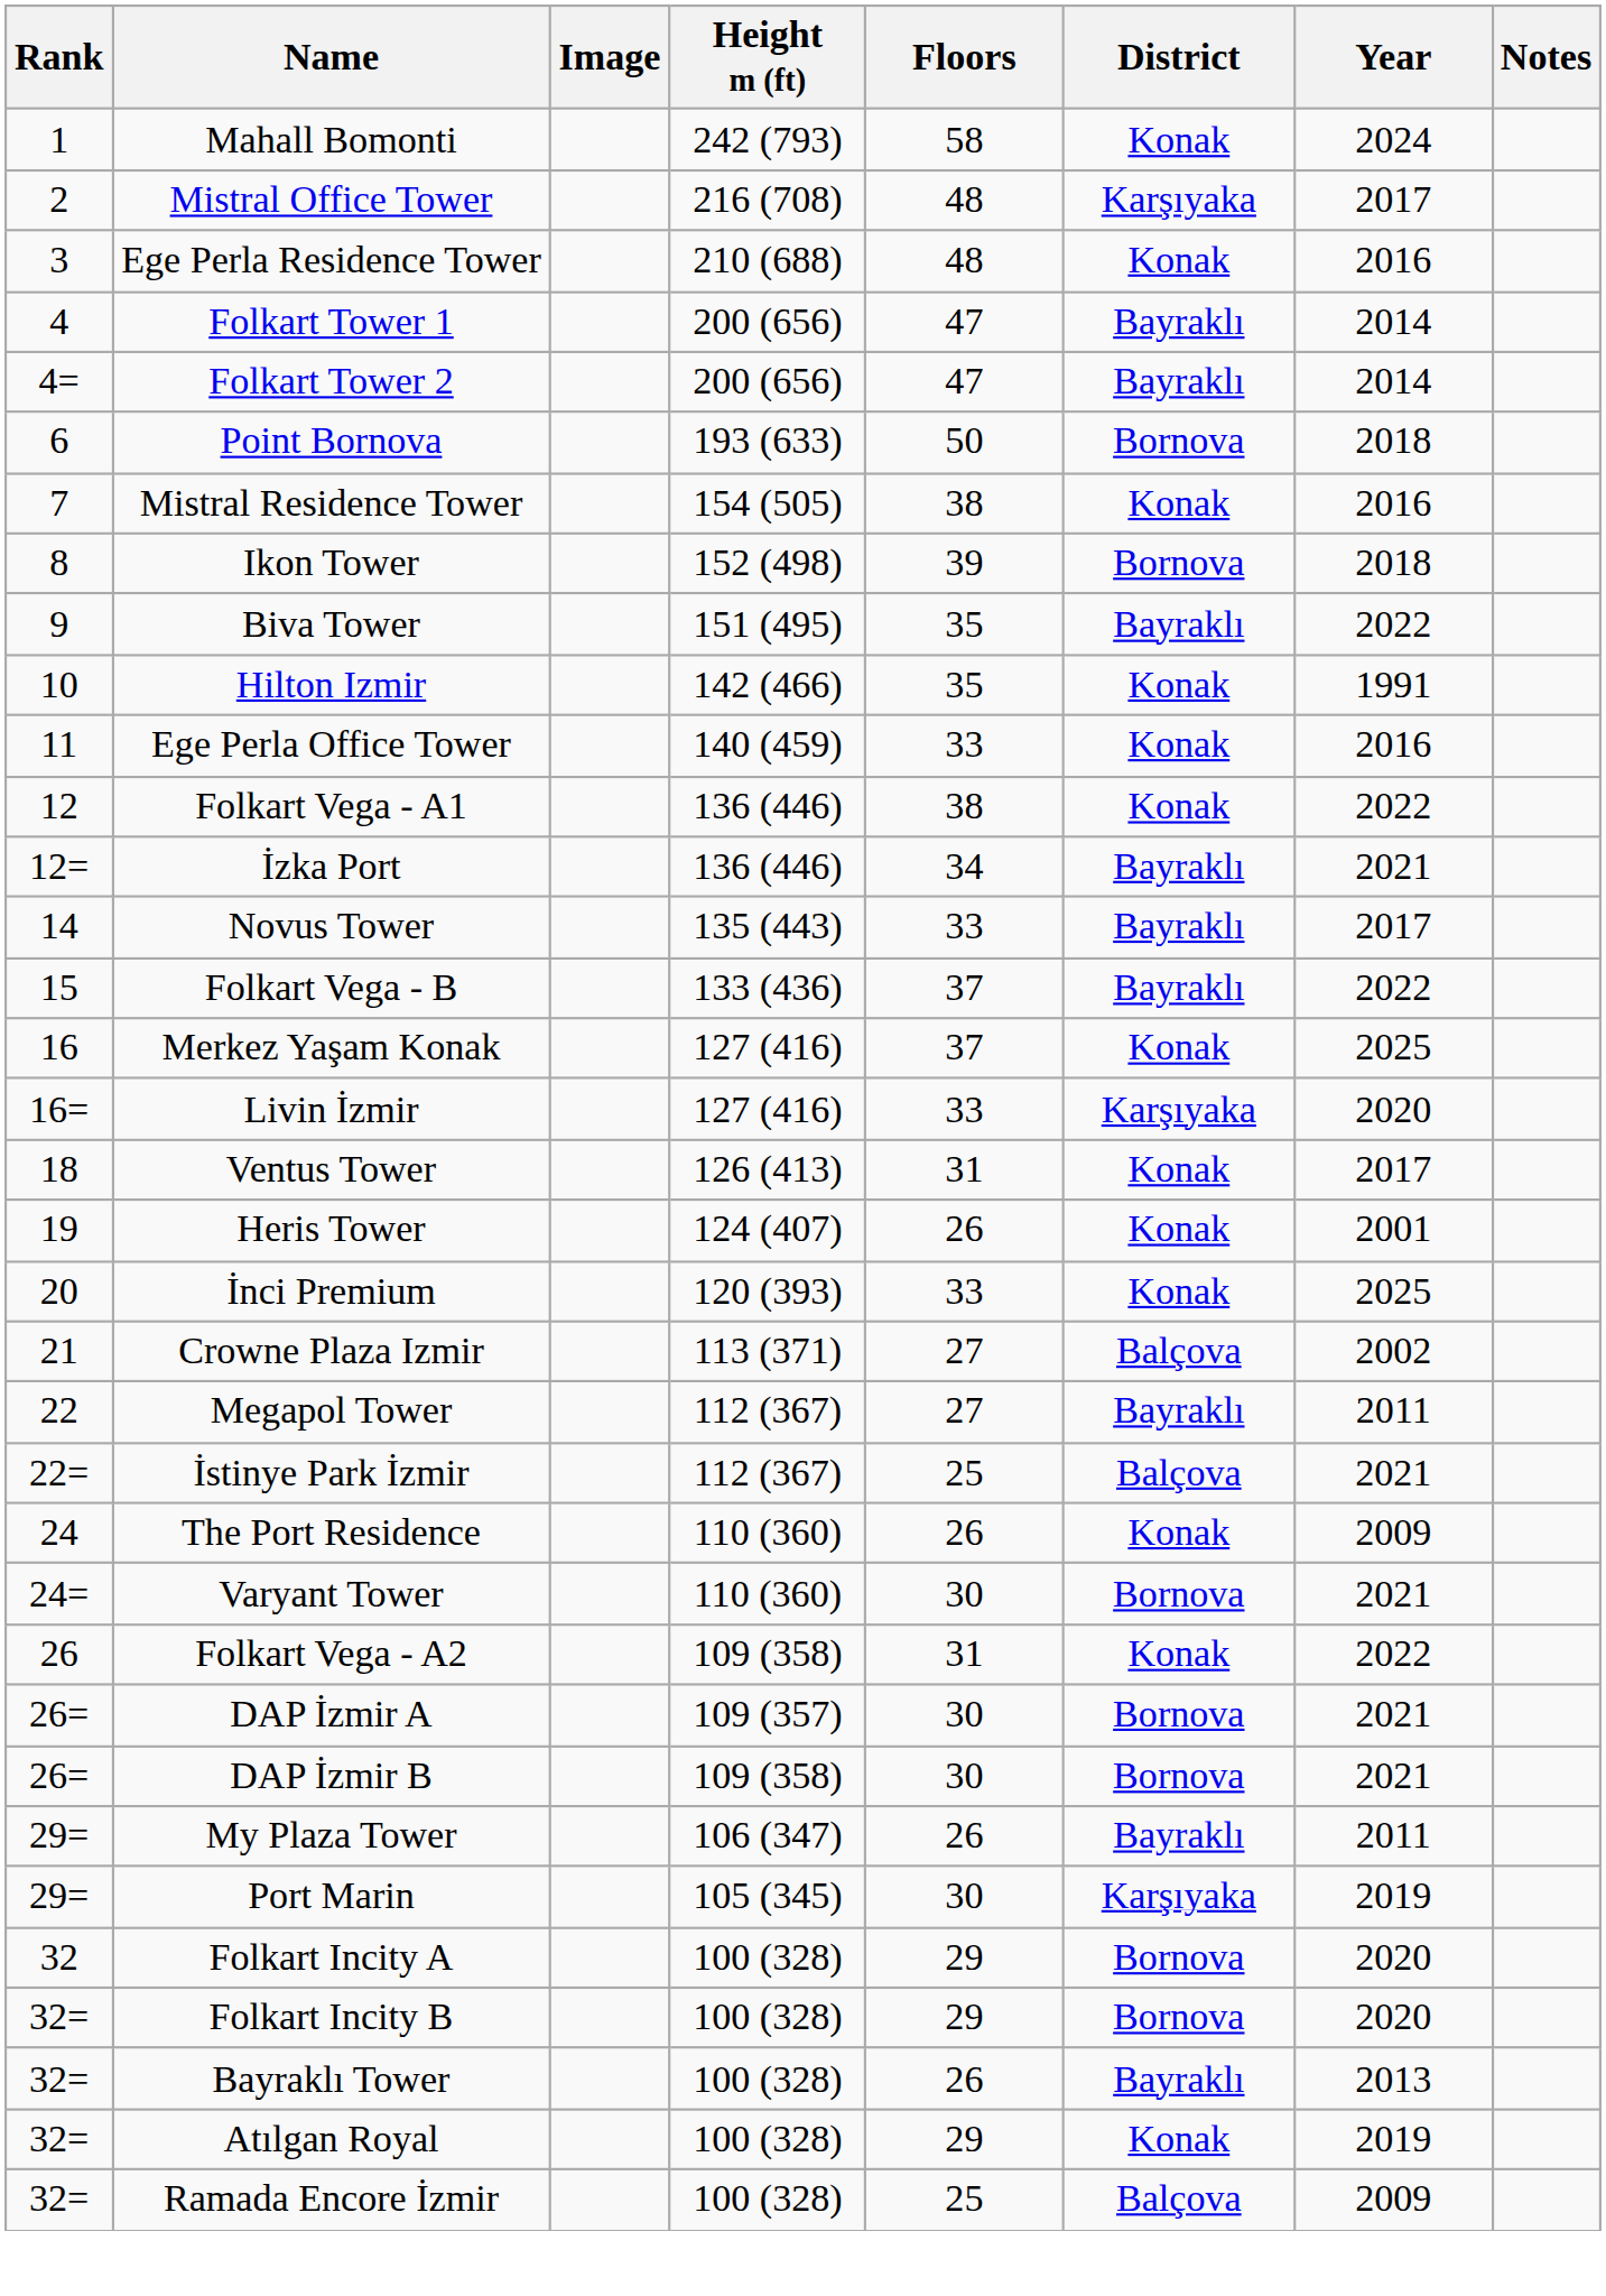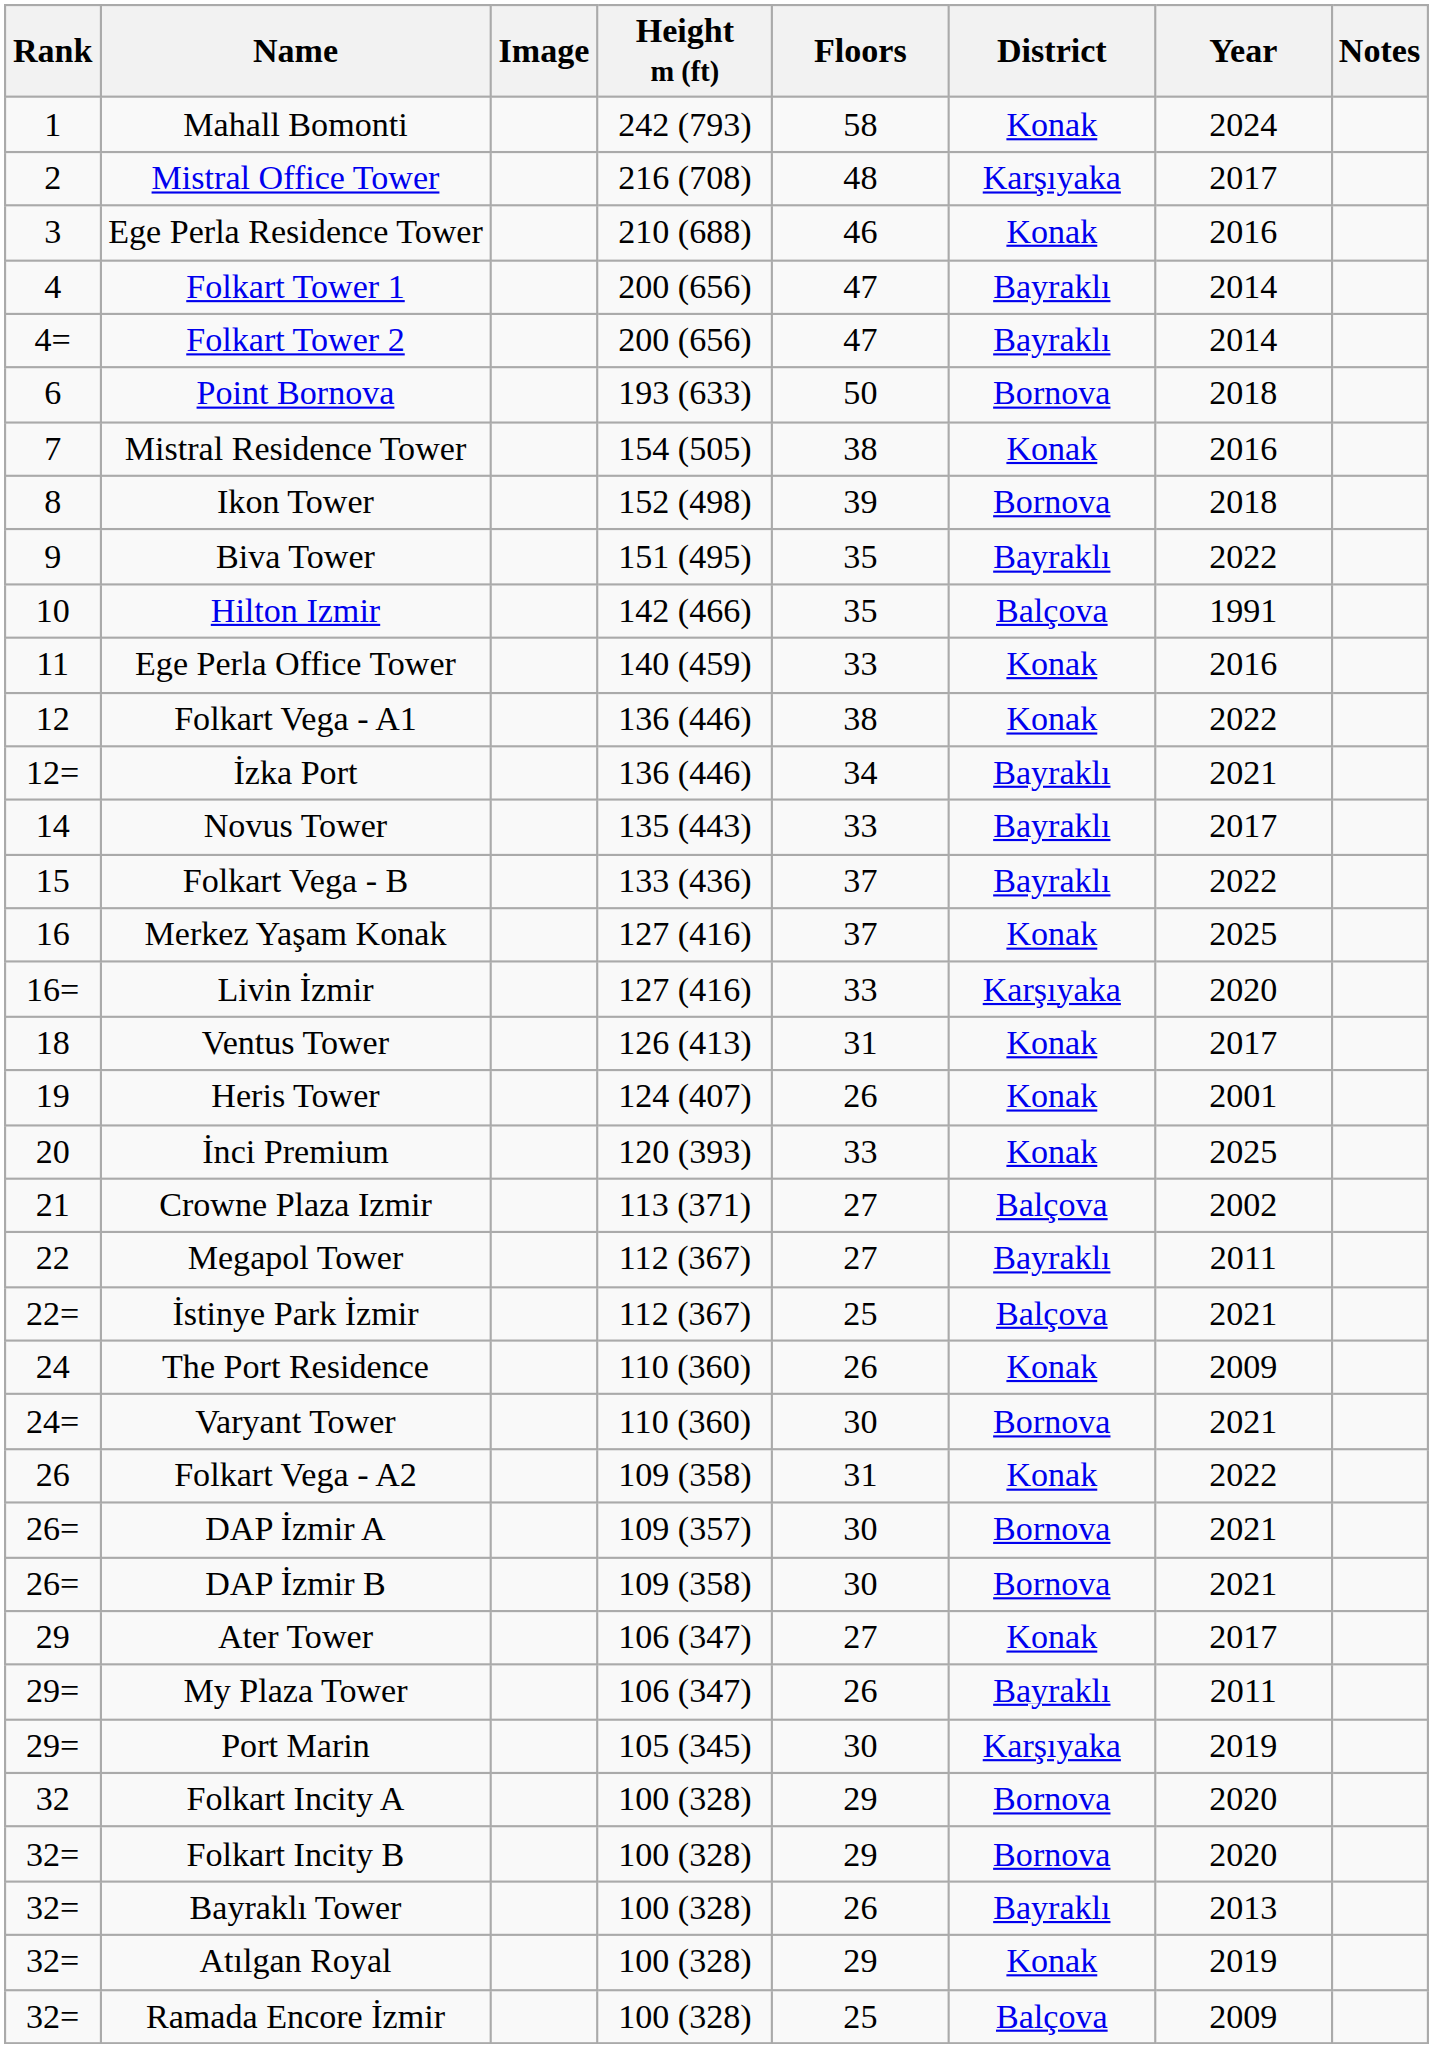 <table class="wikitable sortable" border="1">
 <tr>
 <th>Rank</th>
 <th>Name</th>
 <th class="unsortable">Image</th>
 <th width="75">Height<br><small>m (ft)</small></th>
 <th width="75">Floors</th>
 <th width="90">District</th>
 <th width="75">Year</th>
 <th class="unsortable">Notes</th>
 </tr>
 <tr>
 <td align="center">1</td>
 <td align="center">Mahall Bomonti</td>
 <td align="center"></td>
 <td align="center">242 (793)</td>
 <td align="center">58</td>
 <td align="center"><a href='#'>Konak</a></td>
 <td align="center">2024</td>
 <td align="center"></td>
 </tr>
 <tr>
 <td align="center">2</td>
 <td align="center"><a href='#'>Mistral Office Tower</a></td>
 <td align="center"></td>
 <td align="center">216 (708)</td>
 <td align="center">48</td>
 <td align="center"><a href='#'>Karşıyaka</a></td>
 <td align="center">2017</td>
 <td align="center"> </td>
 </tr>
 <tr>
 <td align="center">3</td>
 <td align="center">Ege Perla Residence Tower</td>
 <td align="center"></td>
 <td align="center">210 (688)</td>
-<td align="center">48</td>
+<td align="center">46</td>
 <td align="center"><a href='#'>Konak</a></td>
 <td align="center">2016</td>
 <td align="center"></td>
 </tr>
 <tr>
 <td align="center">4</td>
 <td align="center"><a href='#'>Folkart Tower 1</a></td>
 <td align="center"></td>
 <td align="center">200 (656)</td>
 <td align="center">47</td>
 <td align="center"><a href='#'>Bayraklı</a></td>
 <td align="center">2014</td>
 <td align="center"></td>
 </tr>
 <tr>
 <td align="center">4=</td>
 <td align="center"><a href='#'>Folkart Tower 2</a></td>
 <td align="center"></td>
 <td align="center">200 (656)</td>
 <td align="center">47</td>
 <td align="center"><a href='#'>Bayraklı</a></td>
 <td align="center">2014</td>
 <td align="center"></td>
 </tr>
 <tr>
 <td align="center">6</td>
 <td align="center"><a href='#'>Point Bornova</a></td>
 <td align="center"></td>
 <td align="center">193 (633)</td>
 <td align="center">50</td>
 <td align="center"><a href='#'>Bornova</a></td>
 <td align="center">2018</td>
 <td align="center"></td>
 </tr>
 <tr>
 <td align="center">7</td>
 <td align="center">Mistral Residence Tower</td>
 <td align="center"></td>
 <td align="center">154 (505)</td>
 <td align="center">38</td>
 <td align="center"><a href='#'>Konak</a></td>
 <td align="center">2016</td>
 <td align="center"></td>
 </tr>
 <tr>
 <td align="center">8</td>
 <td align="center">Ikon Tower</td>
 <td align="center"></td>
 <td align="center">152 (498)</td>
 <td align="center">39</td>
 <td align="center"><a href='#'>Bornova</a></td>
 <td align="center">2018</td>
 <td align="center"></td>
 </tr>
 <tr>
 <td align="center">9</td>
 <td align="center">Biva Tower</td>
 <td align="center"></td>
 <td align="center">151 (495)</td>
 <td align="center">35</td>
 <td align="center"><a href='#'>Bayraklı</a></td>
 <td align="center">2022</td>
 <td align="center"></td>
 </tr>
 <tr>
 <td align="center">10</td>
 <td align="center"><a href='#'>Hilton Izmir</a></td>
 <td align="center"></td>
 <td align="center">142 (466)</td>
 <td align="center">35</td>
-<td align="center"><a href='#'>Konak</a></td>
+<td align="center"><a href='#'>Balçova</a></td>
 <td align="center">1991</td>
 <td align="center"></td>
 </tr>
 <tr>
 <td align="center">11</td>
 <td align="center">Ege Perla Office Tower</td>
 <td align="center"></td>
 <td align="center">140 (459)</td>
 <td align="center">33</td>
 <td align="center"><a href='#'>Konak</a></td>
 <td align="center">2016</td>
 <td align="center"></td>
 </tr>
 <tr>
 <td align="center">12</td>
 <td align="center">Folkart Vega - A1</td>
 <td align="center"></td>
 <td align="center">136 (446)</td>
 <td align="center">38</td>
 <td align="center"><a href='#'>Konak</a></td>
 <td align="center">2022</td>
 <td align="center"></td>
 </tr>
 <tr>
 <td align="center">12=</td>
 <td align="center">İzka Port</td>
 <td align="center"></td>
 <td align="center">136 (446)</td>
 <td align="center">34</td>
 <td align="center"><a href='#'>Bayraklı</a></td>
 <td align="center">2021</td>
 <td align="center"></td>
 </tr>
 <tr>
 <td align="center">14</td>
 <td align="center">Novus Tower</td>
 <td align="center"></td>
 <td align="center">135 (443)</td>
 <td align="center">33</td>
 <td align="center"><a href='#'>Bayraklı</a></td>
 <td align="center">2017</td>
 <td align="center"></td>
 </tr>
 <tr>
 <td align="center">15</td>
 <td align="center">Folkart Vega - B</td>
 <td align="center"></td>
 <td align="center">133 (436)</td>
 <td align="center">37</td>
 <td align="center"><a href='#'>Bayraklı</a></td>
 <td align="center">2022</td>
 <td align="center"></td>
 </tr>
 <tr>
 <td align="center">16</td>
 <td align="center">Merkez Yaşam Konak</td>
 <td align="center"></td>
 <td align="center">127 (416)</td>
 <td align="center">37</td>
 <td align="center"><a href='#'>Konak</a></td>
 <td align="center">2025</td>
 <td align="center"></td>
 </tr>
 <tr>
 <td align="center">16=</td>
 <td align="center">Livin İzmir</td>
 <td align="center"></td>
 <td align="center">127 (416)</td>
 <td align="center">33</td>
 <td align="center"><a href='#'>Karşıyaka</a></td>
 <td align="center">2020</td>
 <td align="center"></td>
 </tr>
 <tr>
 <td align="center">18</td>
 <td align="center">Ventus Tower</td>
 <td align="center"></td>
 <td align="center">126 (413)</td>
 <td align="center">31</td>
 <td align="center"><a href='#'>Konak</a></td>
 <td align="center">2017</td>
 <td align="center"></td>
 </tr>
 <tr>
 <td align="center">19</td>
 <td align="center">Heris Tower</td>
 <td align="center"></td>
 <td align="center">124 (407)</td>
 <td align="center">26</td>
 <td align="center"><a href='#'>Konak</a></td>
 <td align="center">2001</td>
 <td align="center"></td>
 </tr>
 <tr>
 <td align="center">20</td>
 <td align="center">İnci Premium</td>
 <td align="center"></td>
 <td align="center">120 (393)</td>
 <td align="center">33</td>
 <td align="center"><a href='#'>Konak</a></td>
 <td align="center">2025</td>
 <td align="center"></td>
 </tr>
 <tr>
 <td align="center">21</td>
 <td align="center">Crowne Plaza Izmir</td>
 <td align="center"></td>
 <td align="center">113 (371)</td>
 <td align="center">27</td>
 <td align="center"><a href='#'>Balçova</a></td>
 <td align="center">2002</td>
 <td align="center"></td>
 </tr>
 <tr>
 <td align="center">22</td>
 <td align="center">Megapol Tower</td>
 <td align="center"></td>
 <td align="center">112 (367)</td>
 <td align="center">27</td>
 <td align="center"><a href='#'>Bayraklı</a></td>
 <td align="center">2011</td>
 <td align="center"></td>
 </tr>
 <tr>
 <td align="center">22=</td>
 <td align="center">İstinye Park İzmir</td>
 <td align="center"></td>
 <td align="center">112 (367)</td>
 <td align="center">25</td>
 <td align="center"><a href='#'>Balçova</a></td>
 <td align="center">2021</td>
 <td align="center"></td>
 </tr>
 <tr>
 <td align="center">24</td>
 <td align="center">The Port Residence</td>
 <td align="center"></td>
 <td align="center">110 (360)</td>
 <td align="center">26</td>
 <td align="center"><a href='#'>Konak</a></td>
 <td align="center">2009</td>
 <td align="center"></td>
 </tr>
 <tr>
 <td align="center">24=</td>
 <td align="center">Varyant Tower</td>
 <td align="center"></td>
 <td align="center">110 (360)</td>
 <td align="center">30</td>
 <td align="center"><a href='#'>Bornova</a></td>
 <td align="center">2021</td>
 <td align="center"></td>
 </tr>
 <tr>
 <td align="center">26</td>
 <td align="center">Folkart Vega - A2</td>
 <td align="center"></td>
 <td align="center">109 (358)</td>
 <td align="center">31</td>
 <td align="center"><a href='#'>Konak</a></td>
 <td align="center">2022</td>
 <td align="center"></td>
 </tr>
 <tr>
 <td align="center">26=</td>
 <td align="center">DAP İzmir A</td>
 <td align="center"></td>
 <td align="center">109 (357)</td>
 <td align="center">30</td>
 <td align="center"><a href='#'>Bornova</a></td>
 <td align="center">2021</td>
 <td align="center"></td>
 </tr>
 <tr>
 <td align="center">26=</td>
 <td align="center">DAP İzmir B</td>
 <td align="center"></td>
 <td align="center">109 (358)</td>
 <td align="center">30</td>
 <td align="center"><a href='#'>Bornova</a></td>
 <td align="center">2021</td>
 <td align="center"></td>
 </tr>
 <tr>
+<td align="center">29</td>
+<td align="center">Ater Tower</td>
+<td align="center"></td>
+<td align="center">106 (347)</td>
+<td align="center">27</td>
+<td align="center"><a href='#'>Konak</a></td>
+<td align="center">2017</td>
+<td align="center"></td>
+</tr>
+<tr>
 <td align="center">29=</td>
 <td align="center">My Plaza Tower</td>
 <td align="center"></td>
 <td align="center">106 (347)</td>
 <td align="center">26</td>
 <td align="center"><a href='#'>Bayraklı</a></td>
 <td align="center">2011</td>
 <td align="center"></td>
 </tr>
 <tr>
 <td align="center">29=</td>
 <td align="center">Port Marin</td>
 <td align="center"></td>
 <td align="center">105 (345)</td>
 <td align="center">30</td>
 <td align="center"><a href='#'>Karşıyaka</a></td>
 <td align="center">2019</td>
 <td align="center"></td>
 </tr>
 <tr>
 <td align="center">32</td>
 <td align="center">Folkart Incity A</td>
 <td align="center"></td>
 <td align="center">100 (328)</td>
 <td align="center">29</td>
 <td align="center"><a href='#'>Bornova</a></td>
 <td align="center">2020</td>
 <td align="center"></td>
 </tr>
 <tr>
 <td align="center">32=</td>
 <td align="center">Folkart Incity B</td>
 <td align="center"></td>
 <td align="center">100 (328)</td>
 <td align="center">29</td>
 <td align="center"><a href='#'>Bornova</a></td>
 <td align="center">2020</td>
 <td align="center"></td>
 </tr>
 <tr>
 <td align="center">32=</td>
 <td align="center">Bayraklı Tower</td>
 <td align="center"></td>
 <td align="center">100 (328)</td>
 <td align="center">26</td>
 <td align="center"><a href='#'>Bayraklı</a></td>
 <td align="center">2013</td>
 <td align="center"></td>
 </tr>
 <tr>
 <td align="center">32=</td>
 <td align="center">Atılgan Royal</td>
 <td align="center"></td>
 <td align="center">100 (328)</td>
 <td align="center">29</td>
 <td align="center"><a href='#'>Konak</a></td>
 <td align="center">2019</td>
 <td align="center"></td>
 </tr>
 <tr>
 <td align="center">32=</td>
 <td align="center">Ramada Encore İzmir</td>
 <td align="center"></td>
 <td align="center">100 (328)</td>
 <td align="center">25</td>
 <td align="center"><a href='#'>Balçova</a></td>
 <td align="center">2009</td>
 <td align="center"></td>
 </tr>
 <tr>
 </tr>
 </table>
